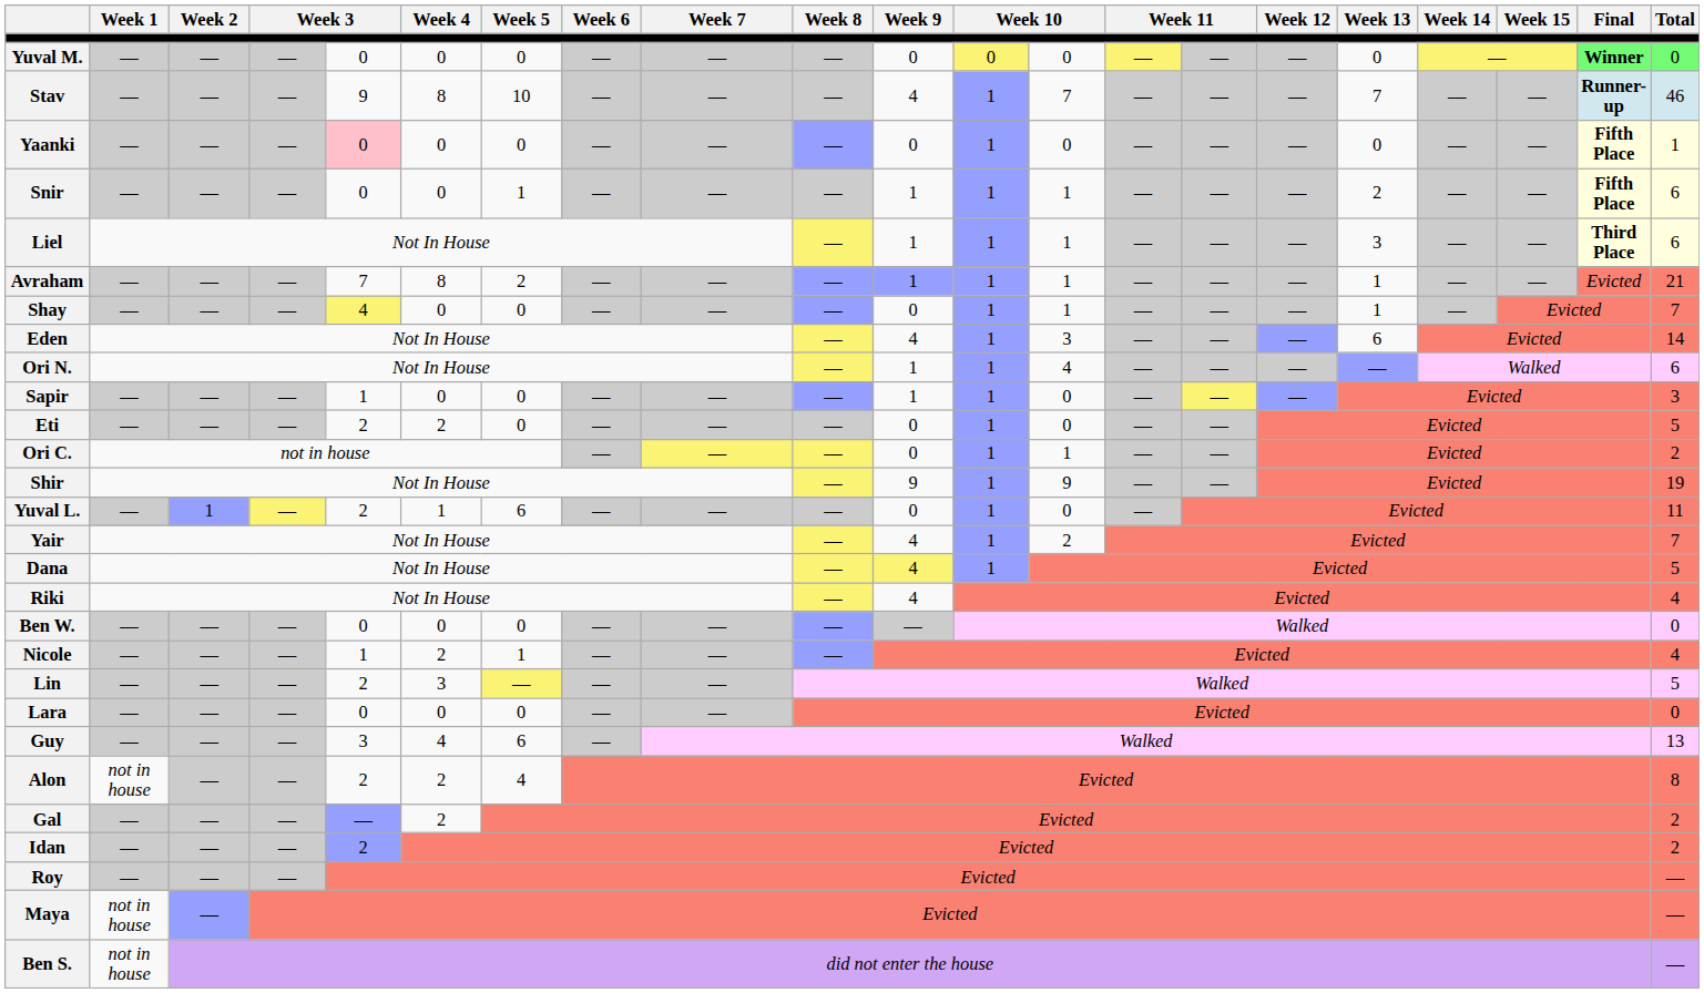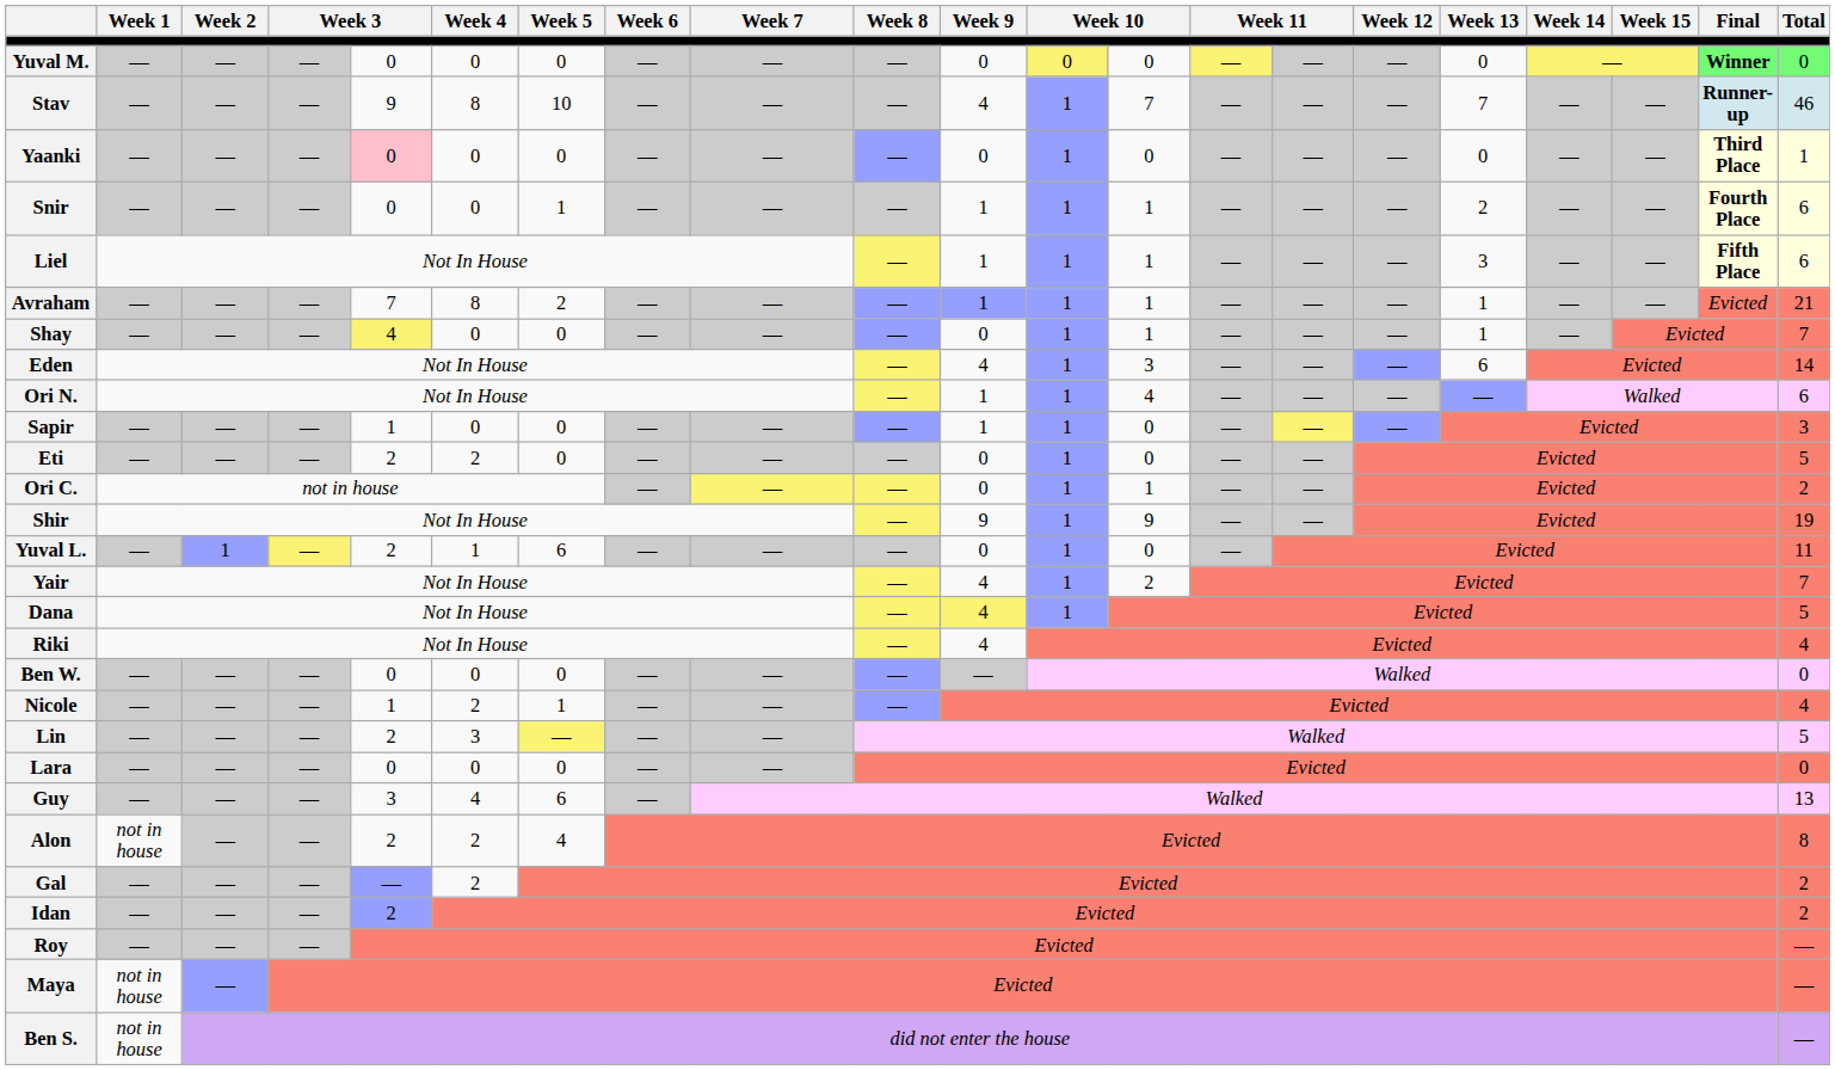 <table class="wikitable" style="text-align:center; width:100%; font-size:85%; line-height:15px">
 <tr>
 <th style="width: 5%;"></th>
 <th style="width: 5%;">Week 1</th>
 <th style="width: 5%;">Week 2</th>
 <th colspan="2" style="width: 10%;">Week 3</th>
 <th style="width: 5%;">Week 4</th>
 <th style="width: 5%;">Week 5</th>
 <th style="width: 5%;">Week 6</th>
 <th style="width: 10%;">Week 7</th>
 <th style="width: 5%;">Week 8</th>
 <th style="width: 5%;">Week 9</th>
 <th colspan="2" style="width: 10%;">Week 10</th>
 <th colspan="2" style="width: 10%;">Week 11</th>
 <th style="width: 5%;">Week 12</th>
 <th style="width: 5%;">Week 13</th>
 <th style="width: 5%;">Week 14</th>
 <th style="width: 5%;">Week 15</th>
 <th>Final</th>
 <th style="width: 5%;">Total</th>
 </tr>
 <tr>
 <th colspan="22" style="background-color: black;"></th>
 </tr>
 <tr>
 <th>Yuval M.</th>
 <td style="background-color:#ccc;">—</td>
 <td style="background-color:#ccc;">—</td>
 <td style="background-color:#ccc;">—</td>
 <td>0</td>
 <td>0</td>
 <td>0</td>
 <td style="background-color:#ccc;">—</td>
 <td style="background-color:#ccc;">—</td>
 <td style="background-color:#ccc;">—</td>
 <td>0</td>
 <td style="background: #FBF373;">0</td>
 <td>0</td>
 <td style="background:#FBF373">—</td>
 <td style="background-color:#ccc;">—</td>
 <td style="background-color:#ccc;">—</td>
 <td>0</td>
 <td colspan="2" style="background:#FBF373;">—</td>
 <td style="background:#73FB76"><strong>Winner</strong></td>
 <td style="background:#73FB76">0</td>
 </tr>
 <tr>
 <th>Stav</th>
 <td style="background-color:#ccc;">—</td>
 <td style="background-color:#ccc;">—</td>
 <td style="background-color:#ccc;">—</td>
 <td>9</td>
 <td>8</td>
 <td>10</td>
 <td style="background-color:#ccc;">—</td>
 <td style="background-color:#ccc;">—</td>
 <td style="background-color:#ccc;">—</td>
 <td>4</td>
 <td style="background:#959FFD;">1</td>
 <td>7</td>
 <td style="background-color:#ccc;">—</td>
 <td style="background-color:#ccc;">—</td>
 <td style="background-color:#ccc;">—</td>
 <td>7</td>
 <td style="background-color:#ccc;">—</td>
 <td style="background-color:#ccc;">—</td>
 <td style="background:#D1E8EF"><strong>Runner-up</strong></td>
 <td style="background:#D1E8EF">46</td>
 </tr>
 <tr>
 <th>Yaanki</th>
 <td style="background-color:#ccc;">—</td>
 <td style="background-color:#ccc;">—</td>
 <td style="background-color:#ccc;">—</td>
 <td style="background: pink;">0</td>
 <td>0</td>
 <td>0</td>
 <td style="background-color:#ccc;">—</td>
 <td style="background-color:#ccc;">—</td>
 <td style="background-color:#959FFD;">—</td>
 <td>0</td>
 <td style="background:#959FFD;">1</td>
 <td>0</td>
 <td style="background-color:#ccc;">—</td>
 <td style="background-color:#ccc;">—</td>
 <td style="background-color:#ccc;">—</td>
 <td>0</td>
 <td style="background-color:#ccc;">—</td>
 <td style="background-color:#ccc;">—</td>
-<td style="background: #FFFFDD;"><strong>Fifth Place</strong></td>
+<td style="background: #FFFFDD;"><strong>Third Place</strong></td>
 <td style="background: #FFFFDD;">1</td>
 </tr>
 <tr>
 <th>Snir</th>
 <td style="background-color:#ccc;">—</td>
 <td style="background-color:#ccc;">—</td>
 <td style="background-color:#ccc;">—</td>
 <td>0</td>
 <td>0</td>
 <td>1</td>
 <td style="background-color:#ccc;">—</td>
 <td style="background-color:#ccc;">—</td>
 <td style="background-color:#ccc;">—</td>
 <td>1</td>
 <td style="background:#959FFD;">1</td>
 <td>1</td>
 <td style="background-color:#ccc;">—</td>
 <td style="background-color:#ccc;">—</td>
 <td style="background-color:#ccc;">—</td>
 <td>2</td>
 <td style="background-color:#ccc;">—</td>
 <td style="background-color:#ccc;">—</td>
-<td style="background: #FFFFDD;"><strong>Fifth Place</strong></td>
+<td style="background: #FFFFDD;"><strong>Fourth Place</strong></td>
 <td style="background: #FFFFDD;">6</td>
 </tr>
 <tr>
 <th>Liel</th>
 <td colspan="8"><em>Not In House</em></td>
 <td style="background: #FBF373;">—</td>
 <td>1</td>
 <td style="background:#959FFD;">1</td>
 <td>1</td>
 <td style="background-color:#ccc;">—</td>
 <td style="background-color:#ccc;">—</td>
 <td style="background-color:#ccc;">—</td>
 <td>3</td>
 <td style="background-color:#ccc;">—</td>
 <td style="background-color:#ccc;">—</td>
-<td style="background: #FFFFDD;"><strong>Third Place</strong></td>
+<td style="background: #FFFFDD;"><strong>Fifth Place</strong></td>
 <td style="background: #FFFFDD;">6</td>
 </tr>
 <tr>
 <th>Avraham</th>
 <td style="background-color:#ccc;">—</td>
 <td style="background-color:#ccc;">—</td>
 <td style="background-color:#ccc;">—</td>
 <td>7</td>
 <td>8</td>
 <td>2</td>
 <td style="background-color:#ccc;">—</td>
 <td style="background-color:#ccc;">—</td>
 <td style="background-color:#959FFD;">—</td>
 <td style="background:#959FFD;">1</td>
 <td style="background:#959FFD;">1</td>
 <td>1</td>
 <td style="background-color:#ccc;">—</td>
 <td style="background-color:#ccc;">—</td>
 <td style="background-color:#ccc;">—</td>
 <td>1</td>
 <td style="background-color:#ccc;">—</td>
 <td style="background-color:#ccc;">—</td>
 <td style="background:salmon"><em>Evicted</em></td>
 <td style="background:salmon">21</td>
 </tr>
 <tr>
 <th>Shay</th>
 <td style="background-color:#ccc;">—</td>
 <td style="background-color:#ccc;">—</td>
 <td style="background-color:#ccc;">—</td>
 <td style="background:#FBF373">4</td>
 <td>0</td>
 <td>0</td>
 <td style="background-color:#ccc;">—</td>
 <td style="background-color:#ccc;">—</td>
 <td style="background-color:#959FFD;">—</td>
 <td>0</td>
 <td style="background:#959FFD;">1</td>
 <td>1</td>
 <td style="background-color:#ccc;">—</td>
 <td style="background-color:#ccc;">—</td>
 <td style="background-color:#ccc;">—</td>
 <td>1</td>
 <td style="background-color:#ccc;">—</td>
 <td colspan="2" style="background:salmon"><em>Evicted</em></td>
 <td style="background:salmon">7</td>
 </tr>
 <tr>
 <th>Eden</th>
 <td colspan="8"><em>Not In House</em></td>
 <td style="background: #FBF373;">—</td>
 <td>4</td>
 <td style="background:#959FFD;">1</td>
 <td>3</td>
 <td style="background-color:#ccc;">—</td>
 <td style="background-color:#ccc;">—</td>
 <td style="background-color:#959FFD;">—</td>
 <td>6</td>
 <td colspan="3" style="background:salmon"><em>Evicted</em></td>
 <td style="background:salmon">14</td>
 </tr>
 <tr>
 <th>Ori N.</th>
 <td colspan="8"><em>Not In House</em></td>
 <td style="background: #FBF373;">—</td>
 <td>1</td>
 <td style="background:#959FFD;">1</td>
 <td>4</td>
 <td style="background-color:#ccc;">—</td>
 <td style="background-color:#ccc;">—</td>
 <td style="background-color:#ccc;">—</td>
 <td style="background-color:#959FFD;">—</td>
 <td colspan="3" style="background: #FCF;"><em>Walked</em></td>
 <td style="background: #FCF;">6</td>
 </tr>
 <tr>
 <th>Sapir</th>
 <td style="background-color:#ccc;">—</td>
 <td style="background-color:#ccc;">—</td>
 <td style="background-color:#ccc;">—</td>
 <td>1</td>
 <td>0</td>
 <td>0</td>
 <td style="background-color:#ccc;">—</td>
 <td style="background-color:#ccc;">—</td>
 <td style="background-color:#959FFD;">—</td>
 <td>1</td>
 <td style="background:#959FFD;">1</td>
 <td>0</td>
 <td style="background-color:#ccc;">—</td>
 <td style="background:#FBF373">—</td>
 <td style="background-color:#959FFD;">—</td>
 <td colspan="4" style="background:salmon"><em>Evicted</em></td>
 <td style="background:salmon">3</td>
 </tr>
 <tr>
 <th>Eti</th>
 <td style="background-color:#ccc;">—</td>
 <td style="background-color:#ccc;">—</td>
 <td style="background-color:#ccc;">—</td>
 <td>2</td>
 <td>2</td>
 <td>0</td>
 <td style="background-color:#ccc;">—</td>
 <td style="background-color:#ccc;">—</td>
 <td style="background-color:#ccc;">—</td>
 <td>0</td>
 <td style="background:#959FFD;">1</td>
 <td>0</td>
 <td style="background-color:#ccc;">—</td>
 <td style="background-color:#ccc;">—</td>
 <td colspan="5" style="background:salmon"><em>Evicted</em></td>
 <td style="background:salmon">5</td>
 </tr>
 <tr>
 <th>Ori C.</th>
 <td colspan="6"><em>not in house</em></td>
 <td style="background-color:#ccc;">—</td>
 <td style="background: #FBF373;">—</td>
 <td style="background: #FBF373;">—</td>
 <td>0</td>
 <td style="background:#959FFD;">1</td>
 <td>1</td>
 <td style="background-color:#ccc;">—</td>
 <td style="background-color:#ccc;">—</td>
 <td colspan="5" style="background:salmon"><em>Evicted</em></td>
 <td style="background:salmon">2</td>
 </tr>
 <tr>
 <th>Shir</th>
 <td colspan="8"><em>Not In House</em></td>
 <td style="background: #FBF373;">—</td>
 <td>9</td>
 <td style="background:#959FFD;">1</td>
 <td>9</td>
 <td style="background-color:#ccc;">—</td>
 <td style="background-color:#ccc;">—</td>
 <td colspan="5" style="background:salmon"><em>Evicted</em></td>
 <td style="background:salmon">19</td>
 </tr>
 <tr>
 <th>Yuval L.</th>
 <td style="background-color:#ccc;">—</td>
 <td style="background-color:#959FFD;">1</td>
 <td style="background:#FBF373">—</td>
 <td>2</td>
 <td>1</td>
 <td>6</td>
 <td style="background-color:#ccc;">—</td>
 <td style="background-color:#ccc;">—</td>
 <td style="background-color:#ccc;">—</td>
 <td>0</td>
 <td style="background:#959FFD;">1</td>
 <td>0</td>
 <td style="background-color:#ccc;">—</td>
 <td colspan="6" style="background:salmon"><em>Evicted</em></td>
 <td style="background:salmon">11</td>
 </tr>
 <tr>
 <th>Yair</th>
 <td colspan="8"><em>Not In House</em></td>
 <td style="background: #FBF373;">—</td>
 <td>4</td>
 <td style="background:#959FFD;">1</td>
 <td>2</td>
 <td colspan="7" style="background:salmon"><em>Evicted</em></td>
 <td style="background:salmon">7</td>
 </tr>
 <tr>
 <th>Dana</th>
 <td colspan="8"><em>Not In House</em></td>
 <td style="background: #FBF373;">—</td>
 <td style="background: #FBF373;">4</td>
 <td style="background:#959FFD;">1</td>
 <td colspan="8" style="background:salmon"><em>Evicted</em></td>
 <td style="background:salmon">5</td>
 </tr>
 <tr>
 <th>Riki</th>
 <td colspan="8"><em>Not In House</em></td>
 <td style="background: #FBF373;">—</td>
 <td>4</td>
 <td colspan="9" style="background:salmon"><em>Evicted</em></td>
 <td style="background:salmon">4</td>
 </tr>
 <tr>
 <th>Ben W.</th>
 <td style="background-color:#ccc;">—</td>
 <td style="background-color:#ccc;">—</td>
 <td style="background-color:#ccc;">—</td>
 <td>0</td>
 <td>0</td>
 <td>0</td>
 <td style="background-color:#ccc;">—</td>
 <td style="background-color:#ccc;">—</td>
 <td style="background-color:#959FFD;">—</td>
 <td style="background-color:#ccc;">—</td>
 <td colspan="9" style="background: #FCF;"><em>Walked</em></td>
 <td style="background: #FCF;">0</td>
 </tr>
 <tr>
 <th>Nicole</th>
 <td style="background-color:#ccc;">—</td>
 <td style="background-color:#ccc;">—</td>
 <td style="background-color:#ccc;">—</td>
 <td>1</td>
 <td>2</td>
 <td>1</td>
 <td style="background-color:#ccc;">—</td>
 <td style="background-color:#ccc;">—</td>
 <td style="background-color:#959FFD;">—</td>
 <td colspan="10" style="background:salmon"><em>Evicted</em></td>
 <td style="background:salmon">4</td>
 </tr>
 <tr>
 <th>Lin</th>
 <td style="background-color:#ccc;">—</td>
 <td style="background-color:#ccc;">—</td>
 <td style="background-color:#ccc;">—</td>
 <td>2</td>
 <td>3</td>
 <td style="background: #FBF373;">—</td>
 <td style="background-color:#ccc;">—</td>
 <td style="background-color:#ccc;">—</td>
 <td colspan="11" style="background: #FCF;"><em>Walked</em></td>
 <td style="background: #FCF;">5</td>
 </tr>
 <tr>
 <th>Lara</th>
 <td style="background-color:#ccc;">—</td>
 <td style="background-color:#ccc;">—</td>
 <td style="background-color:#ccc;">—</td>
 <td>0</td>
 <td>0</td>
 <td>0</td>
 <td style="background-color:#ccc;">—</td>
 <td style="background-color:#ccc;">—</td>
 <td colspan="11" style="background:salmon"><em>Evicted</em></td>
 <td style="background:salmon">0</td>
 </tr>
 <tr>
 <th>Guy</th>
 <td style="background-color:#ccc;">—</td>
 <td style="background-color:#ccc;">—</td>
 <td style="background-color:#ccc;">—</td>
 <td>3</td>
 <td>4</td>
 <td>6</td>
 <td style="background-color:#ccc;">—</td>
 <td colspan="12" style="background: #FCF;"><em>Walked</em></td>
 <td style="background: #FCF;">13</td>
 </tr>
 <tr>
 <th>Alon</th>
 <td><em>not in house</em></td>
 <td style="background-color:#ccc;">—</td>
 <td style="background-color:#ccc;">—</td>
 <td>2</td>
 <td>2</td>
 <td>4</td>
 <td colspan="13" style="background:salmon"><em>Evicted</em></td>
 <td style="background:salmon">8</td>
 </tr>
 <tr>
 <th>Gal</th>
 <td style="background-color:#ccc;">—</td>
 <td style="background-color:#ccc;">—</td>
 <td style="background-color:#ccc;">—</td>
 <td style="background-color:#959FFD;">—</td>
 <td>2</td>
 <td colspan="14" style="background:salmon"><em>Evicted</em></td>
 <td style="background:salmon">2</td>
 </tr>
 <tr>
 <th>Idan</th>
 <td style="background-color:#ccc;">—</td>
 <td style="background-color:#ccc;">—</td>
 <td style="background-color:#ccc;">—</td>
 <td style="background-color:#959FFD;">2</td>
 <td colspan="15" style="background:salmon"><em>Evicted</em></td>
 <td style="background:salmon">2</td>
 </tr>
 <tr>
 <th>Roy</th>
 <td style="background-color:#ccc;">—</td>
 <td style="background-color:#ccc;">—</td>
 <td style="background-color:#ccc;">—</td>
 <td colspan="16" style="background:salmon"><em>Evicted</em></td>
 <td style="background:salmon">—</td>
 </tr>
 <tr>
 <th>Maya</th>
 <td><em>not in house</em></td>
 <td style="background-color:#959FFD;">—</td>
 <td colspan="17" style="background:salmon"><em>Evicted</em></td>
 <td style="background:salmon">—</td>
 </tr>
 <tr>
 <th>Ben S.</th>
 <td><em>not in house</em></td>
 <td colspan="18" style="background:#D0A7F4"><em>did not enter the house</em></td>
 <td style="background:#D0A7F4">—</td>
 </tr>
 </table>
